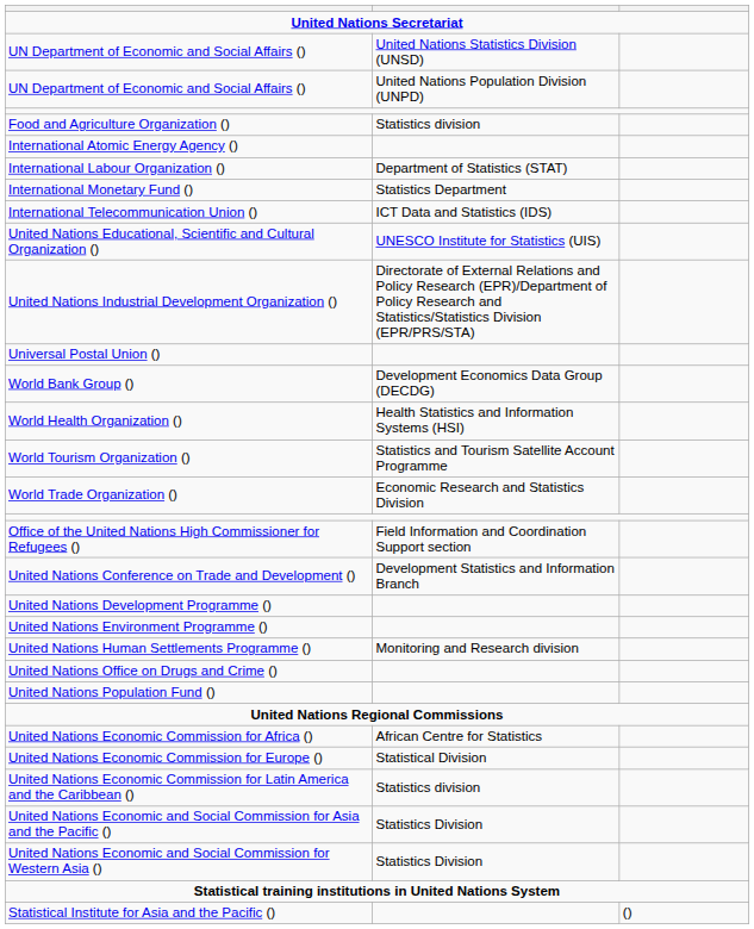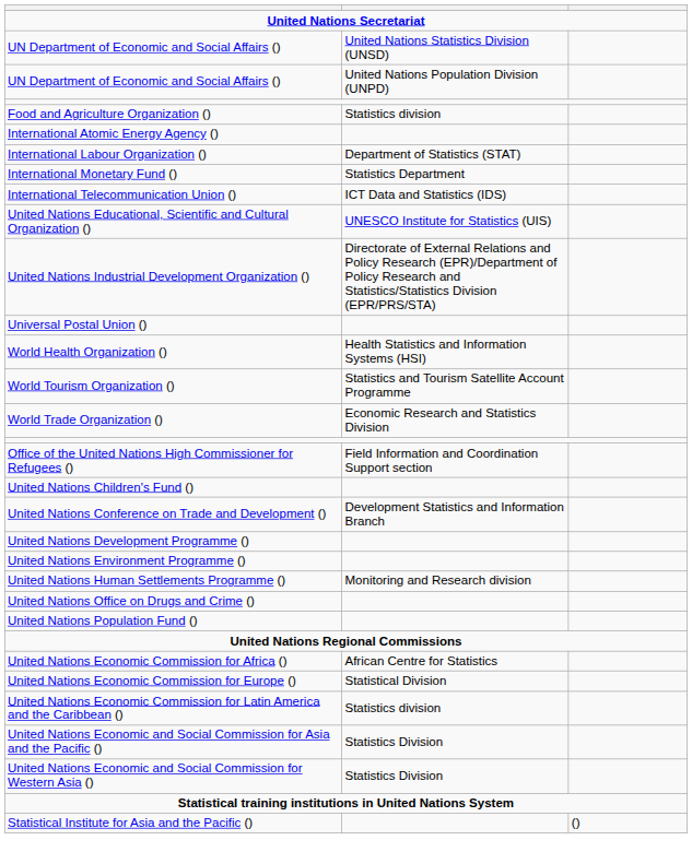 <table class="wikitable">
 <tr>
 <th width=650></th>
 <th width=400></th>
 <th width=250></th>
 </tr>
 <tr>
 <td colspan="3" style="text-align:center;"><strong><a href='#'>United Nations Secretariat</a></strong></td>
 </tr>
 <tr>
 <td><a href='#'>UN Department of Economic and Social Affairs</a> ()</td>
 <td><a href='#'>United Nations Statistics Division</a> (UNSD)</td>
 <td></td>
 </tr>
 <tr>
 <td><a href='#'>UN Department of Economic and Social Affairs</a> ()</td>
 <td>United Nations Population Division (UNPD)</td>
 <td></td>
 </tr>
 <tr>
 <td colspan="3"></td>
 </tr>
 <tr>
 <td><a href='#'>Food and Agriculture Organization</a> ()</td>
 <td>Statistics division</td>
 <td></td>
 </tr>
 <tr>
 <td><a href='#'>International Atomic Energy Agency</a> ()</td>
 <td></td>
 <td></td>
 </tr>
 <tr>
 <td><a href='#'>International Labour Organization</a> ()</td>
 <td>Department of Statistics (STAT)</td>
 <td></td>
 </tr>
 <tr>
 <td><a href='#'>International Monetary Fund</a> ()</td>
 <td>Statistics Department</td>
 <td></td>
 </tr>
 <tr>
 <td><a href='#'>International Telecommunication Union</a> ()</td>
 <td>ICT Data and Statistics (IDS)</td>
 <td></td>
 </tr>
 <tr>
 <td><a href='#'>United Nations Educational, Scientific and Cultural Organization</a> ()</td>
 <td><a href='#'>UNESCO Institute for Statistics</a> (UIS)</td>
 <td></td>
 </tr>
 <tr>
 <td><a href='#'>United Nations Industrial Development Organization</a> ()</td>
 <td>Directorate of External Relations and Policy Research (EPR)/Department of Policy Research and Statistics/Statistics Division (EPR/PRS/STA)</td>
 <td></td>
 </tr>
 <tr>
 <td><a href='#'>Universal Postal Union</a> ()</td>
 <td></td>
 <td></td>
 </tr>
 <tr>
-<td><a href='#'>World Bank Group</a> ()</td>
-<td>Development Economics Data Group (DECDG)</td>
-<td></td>
-</tr>
-<tr>
 <td><a href='#'>World Health Organization</a> ()</td>
 <td>Health Statistics and Information Systems (HSI)</td>
 <td></td>
 </tr>
 <tr>
 <td><a href='#'>World Tourism Organization</a> ()</td>
 <td>Statistics and Tourism Satellite Account Programme</td>
 <td></td>
 </tr>
 <tr>
 <td><a href='#'>World Trade Organization</a> ()</td>
 <td>Economic Research and Statistics Division</td>
 <td></td>
 </tr>
 <tr>
 <td colspan="3"></td>
 </tr>
 <tr>
 <td><a href='#'>Office of the United Nations High Commissioner for Refugees</a> ()</td>
 <td>Field Information and Coordination Support section</td>
+<td></td>
+</tr>
+<tr>
+<td><a href='#'>United Nations Children's Fund</a> ()</td>
+<td></td>
 <td></td>
 </tr>
 <tr>
 <td><a href='#'>United Nations Conference on Trade and Development</a> ()</td>
 <td>Development Statistics and Information Branch</td>
 <td></td>
 </tr>
 <tr>
 <td><a href='#'>United Nations Development Programme</a> ()</td>
 <td></td>
 <td></td>
 </tr>
 <tr>
 <td><a href='#'>United Nations Environment Programme</a> ()</td>
 <td></td>
 <td></td>
 </tr>
 <tr>
 <td><a href='#'>United Nations Human Settlements Programme</a> ()</td>
 <td>Monitoring and Research division</td>
 <td></td>
 </tr>
 <tr>
 <td><a href='#'>United Nations Office on Drugs and Crime</a> ()</td>
 <td></td>
 <td></td>
 </tr>
 <tr>
 <td><a href='#'>United Nations Population Fund</a> ()</td>
 <td></td>
 <td></td>
 </tr>
 <tr>
 <td colspan="3" style="text-align:center;"><strong>United Nations Regional Commissions</strong></td>
 </tr>
 <tr>
 <td><a href='#'>United Nations Economic Commission for Africa</a> ()</td>
 <td>African Centre for Statistics</td>
 <td></td>
 </tr>
 <tr>
 <td><a href='#'>United Nations Economic Commission for Europe</a> ()</td>
 <td>Statistical Division</td>
 <td></td>
 </tr>
 <tr>
 <td><a href='#'>United Nations Economic Commission for Latin America and the Caribbean</a> ()</td>
 <td>Statistics division</td>
 <td></td>
 </tr>
 <tr>
 <td><a href='#'>United Nations Economic and Social Commission for Asia and the Pacific</a> ()</td>
 <td>Statistics Division</td>
 <td></td>
 </tr>
 <tr>
 <td><a href='#'>United Nations Economic and Social Commission for Western Asia</a> ()</td>
 <td>Statistics Division</td>
 <td></td>
 </tr>
 <tr>
 <td colspan="3" style="text-align:center;"><strong>Statistical training institutions in United Nations System</strong></td>
 </tr>
 <tr>
 <td><a href='#'>Statistical Institute for Asia and the Pacific</a> ()</td>
 <td></td>
 <td>()</td>
 </tr>
 </table>
